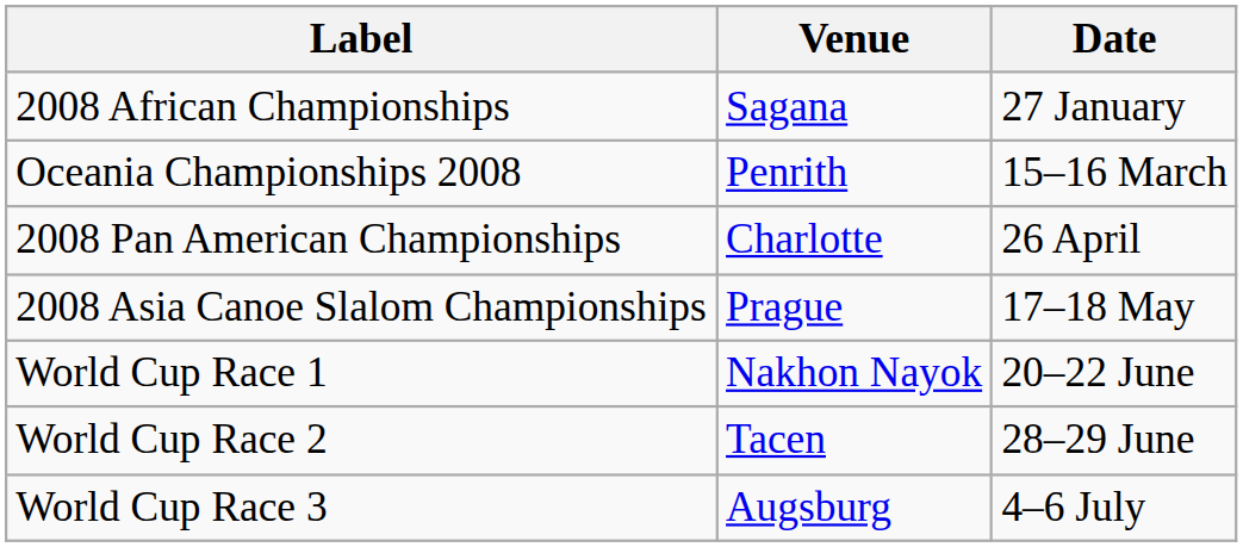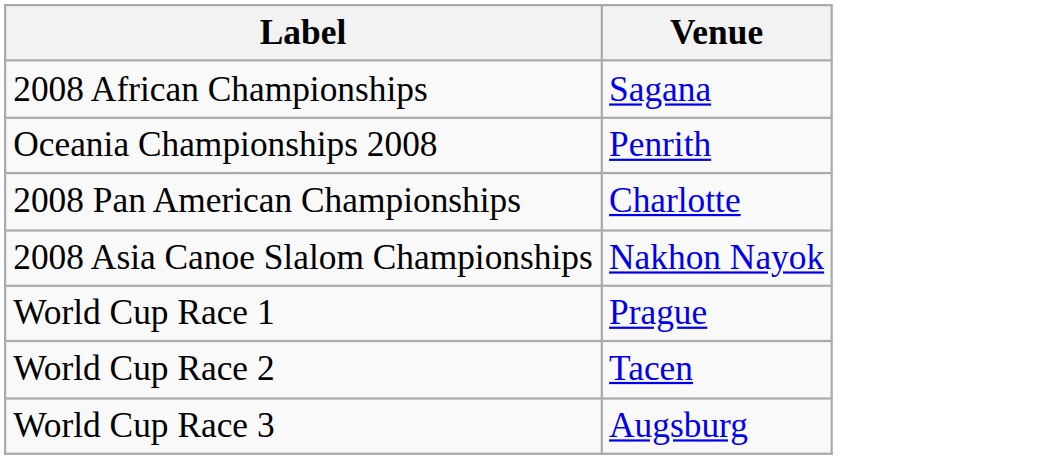 <table class="wikitable">
 <tr>
 <th>Label</th>
 <th>Venue</th>
-<th>Date</th>
 </tr>
 <tr align=left>
 <td>2008 African Championships</td>
 <td align=left> <a href='#'>Sagana</a></td>
-<td align=left>27 January</td>
 </tr>
 <tr align=left>
 <td>Oceania Championships 2008</td>
 <td align=left> <a href='#'>Penrith</a></td>
-<td align=left>15–16 March</td>
 </tr>
 <tr align=left>
 <td>2008 Pan American Championships</td>
 <td align=left> <a href='#'>Charlotte</a></td>
-<td align=left>26 April</td>
 </tr>
 <tr align=left>
 <td>2008 Asia Canoe Slalom Championships</td>
-<td align=left> <a href='#'>Prague</a></td>
-<td align=left>17–18 May</td>
+<td align=left> <a href='#'>Nakhon Nayok</a></td>
 </tr>
 <tr align=left>
 <td>World Cup Race 1</td>
-<td align=left> <a href='#'>Nakhon Nayok</a></td>
-<td align=left>20–22 June</td>
+<td align=left> <a href='#'>Prague</a></td>
 </tr>
 <tr align=left>
 <td>World Cup Race 2</td>
 <td align=left> <a href='#'>Tacen</a></td>
-<td align=left>28–29 June</td>
 </tr>
 <tr align=left>
 <td>World Cup Race 3</td>
 <td align=left> <a href='#'>Augsburg</a></td>
-<td align=left>4–6 July</td>
 </tr>
 </table>
